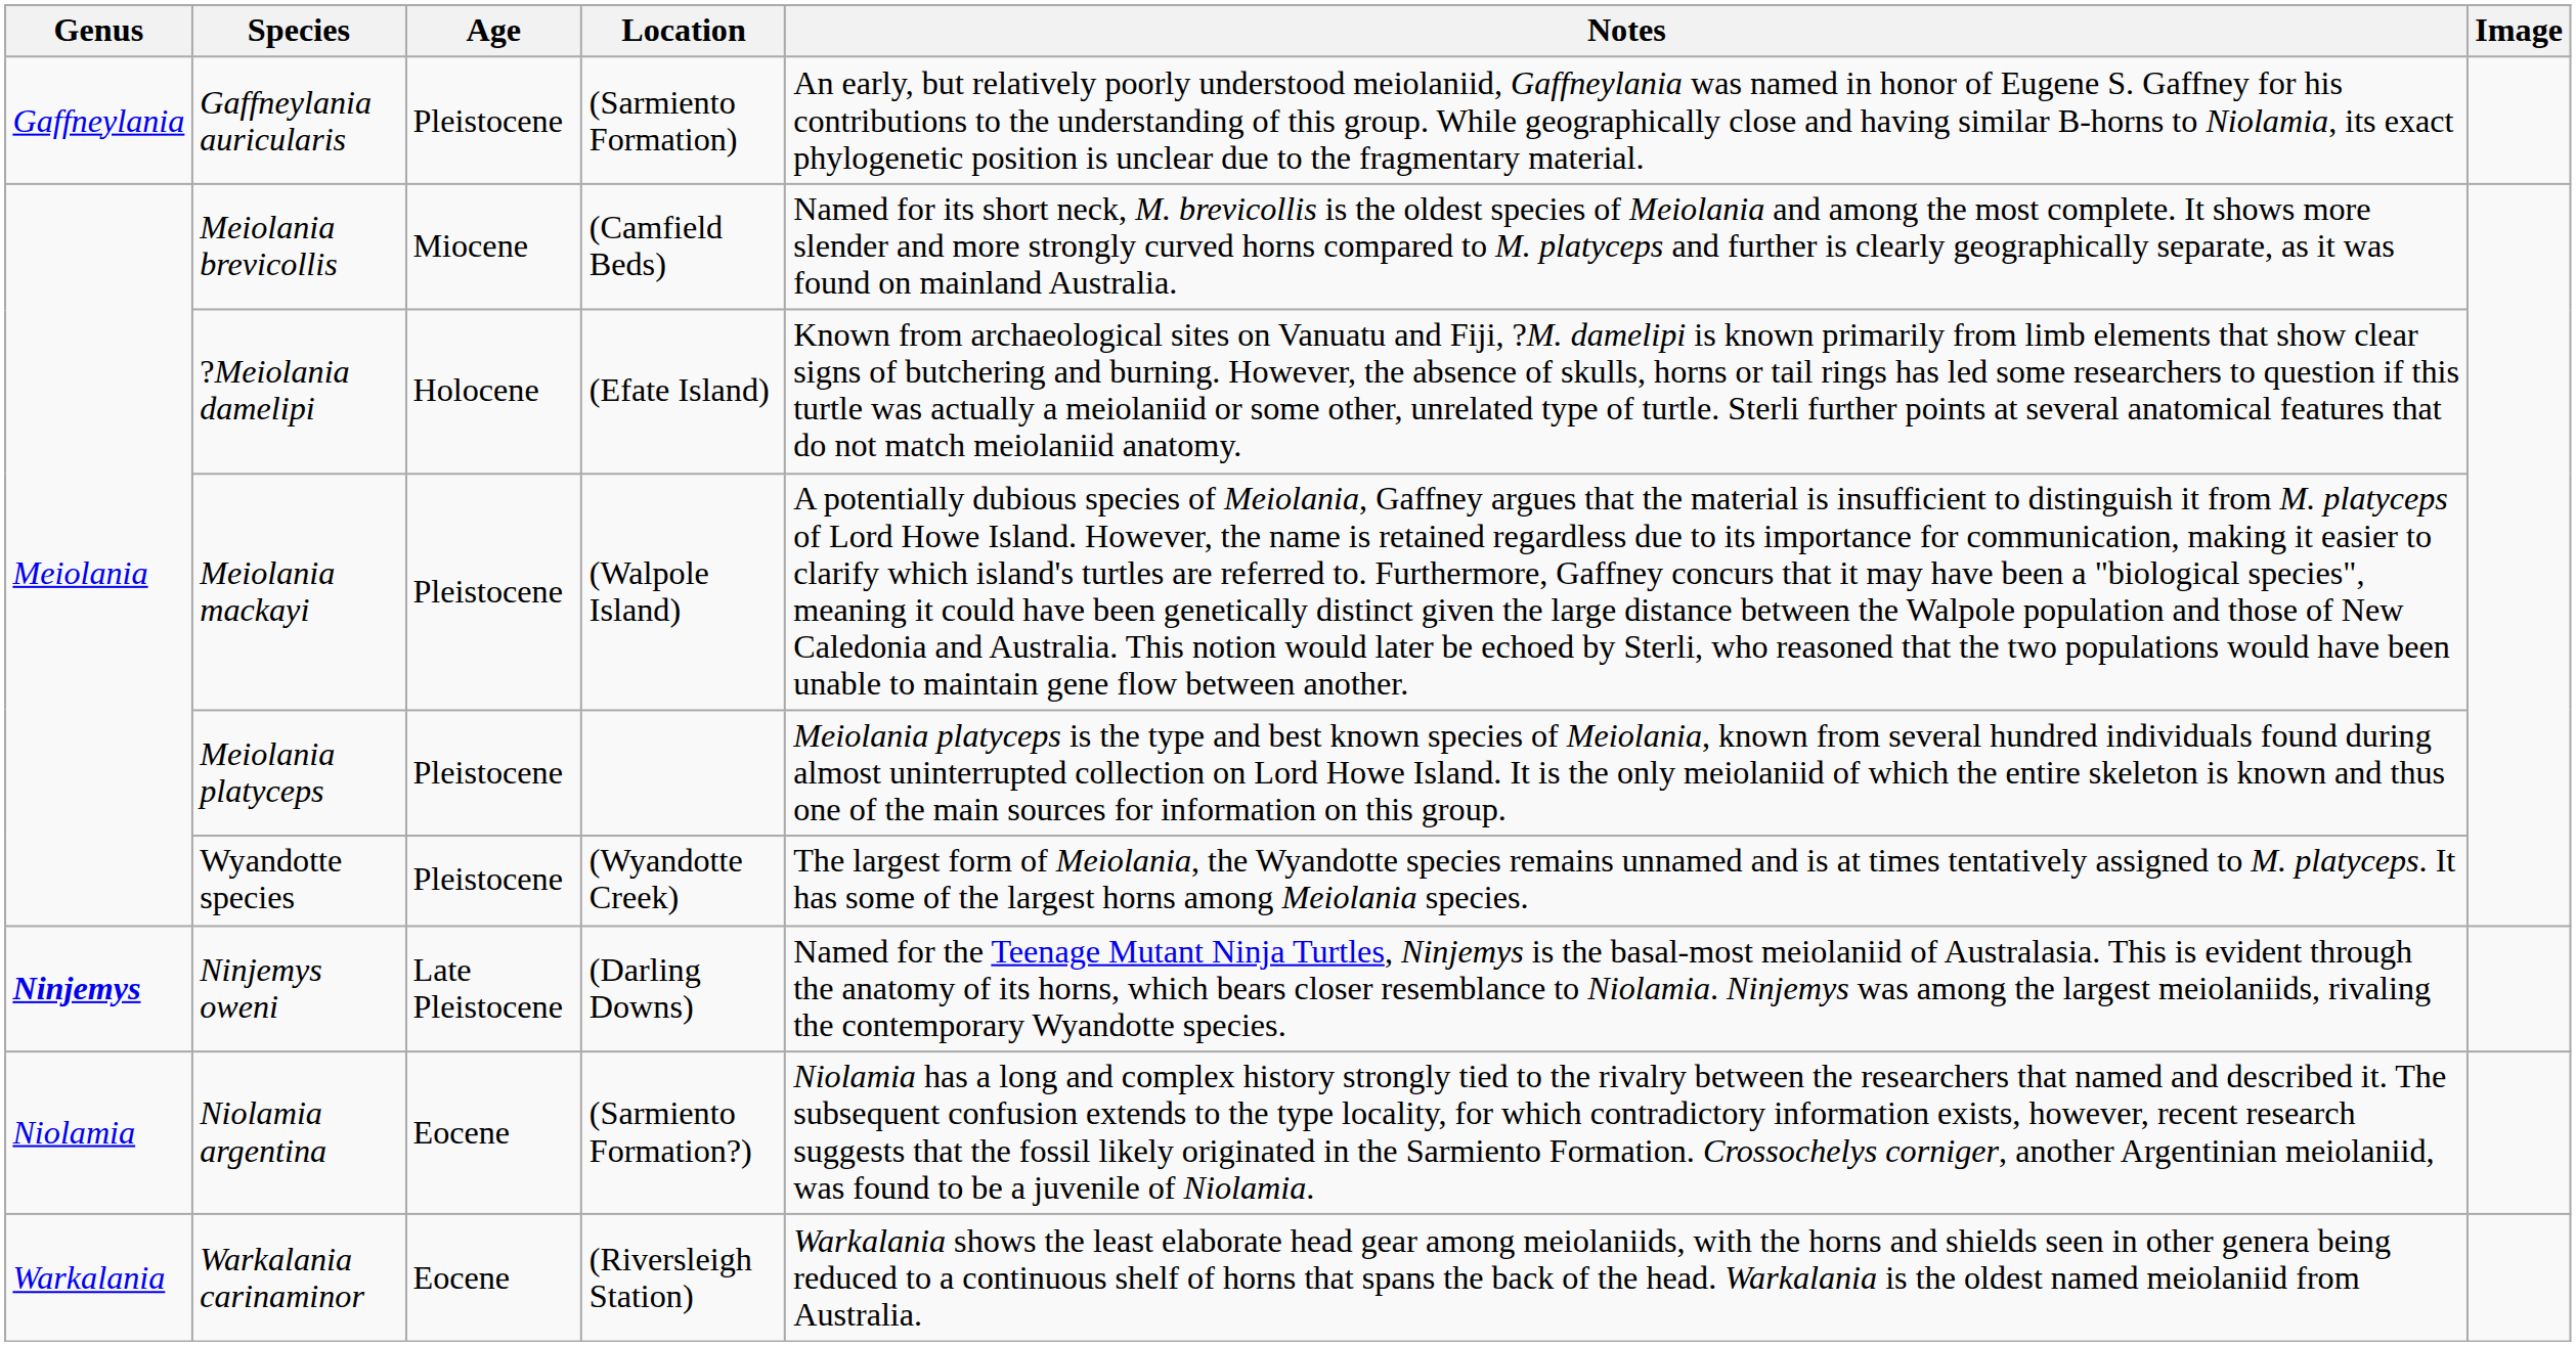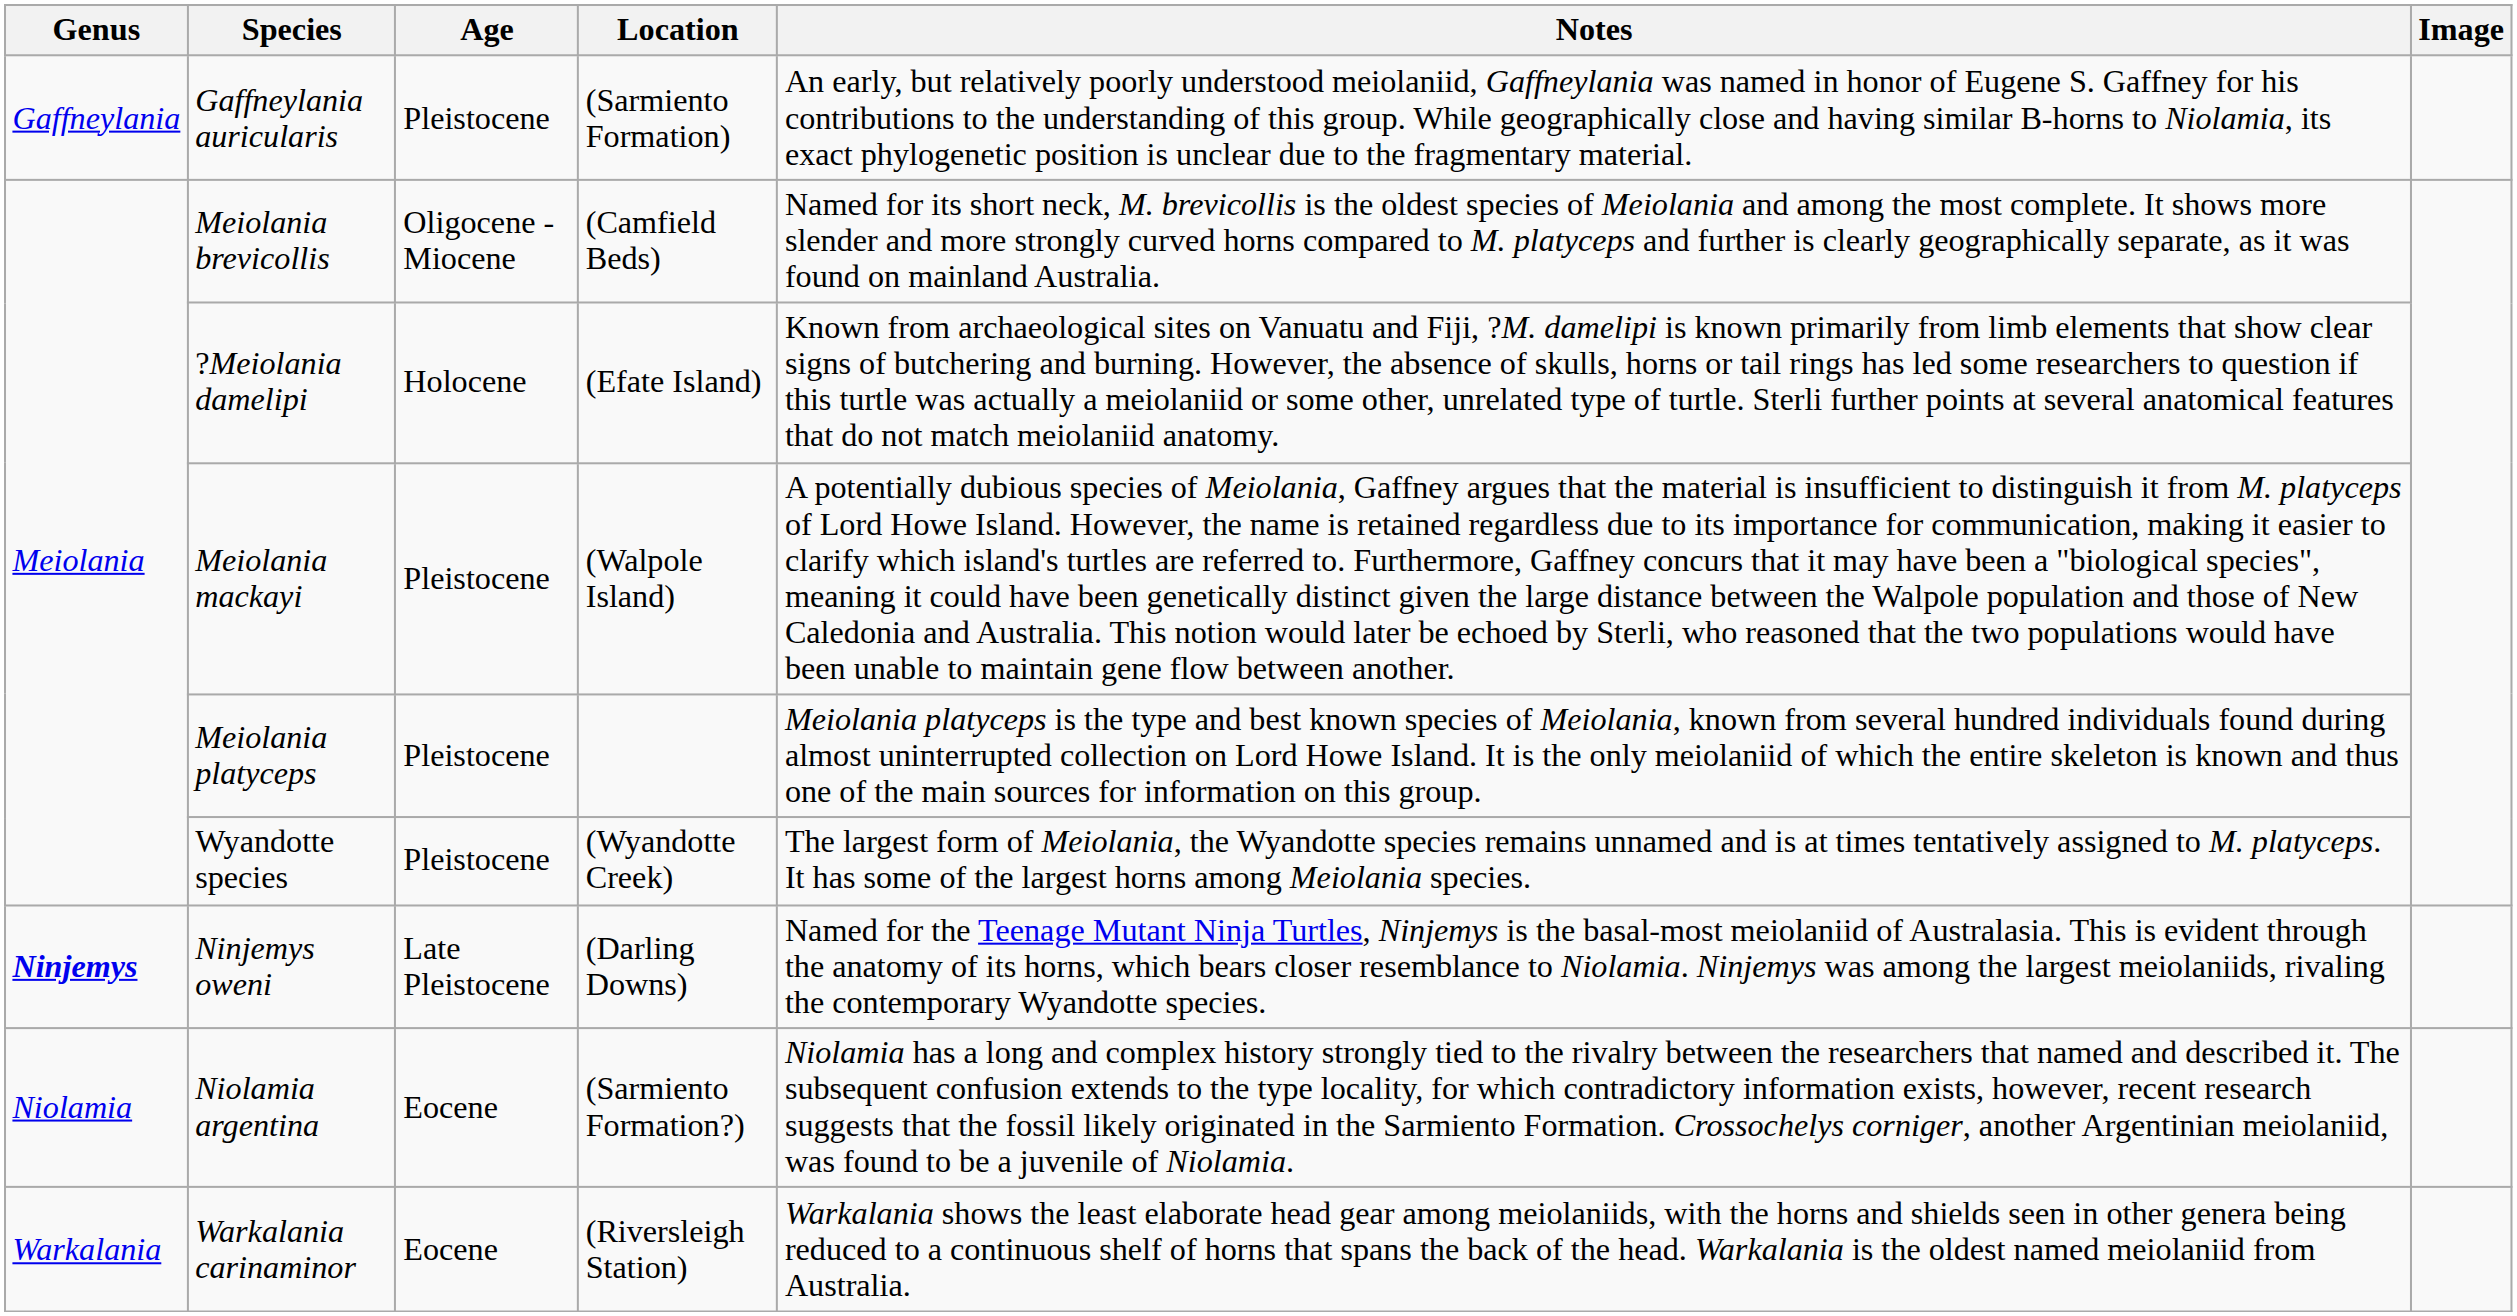 <table class="wikitable">
 <tr>
 <th>Genus</th>
 <th>Species</th>
 <th>Age</th>
 <th>Location</th>
 <th>Notes</th>
 <th>Image</th>
 </tr>
 <tr>
 <td><em><a href='#'>Gaffneylania</a></em></td>
 <td><em>Gaffneylania auricularis</em></td>
 <td>Pleistocene</td>
 <td> (Sarmiento Formation)</td>
 <td>An early, but relatively poorly understood meiolaniid, <em>Gaffneylania</em> was named in honor of Eugene S. Gaffney for his contributions to the understanding of this group. While geographically close and having similar B-horns to <em>Niolamia</em>, its exact phylogenetic position is unclear due to the fragmentary material.</td>
 <td></td>
 </tr>
 <tr>
 <td rowspan=5><br><em><a href='#'>Meiolania</a></em></td>
 <td><em>Meiolania brevicollis</em></td>
-<td>Miocene</td>
+<td>Oligocene - Miocene</td>
 <td> (Camfield Beds)</td>
 <td>Named for its short neck, <em>M. brevicollis</em> is the oldest species of <em>Meiolania</em> and among the most complete. It shows more slender and more strongly curved horns compared to <em>M. platyceps</em> and further is clearly geographically separate, as it was found on mainland Australia.</td>
 <td rowspan=5><br></td>
 </tr>
 <tr>
 <td>?<em>Meiolania damelipi</em></td>
 <td>Holocene</td>
 <td> (Efate Island)</td>
 <td>Known from archaeological sites on Vanuatu and Fiji, ?<em>M. damelipi</em> is known primarily from limb elements that show clear signs of butchering and burning. However, the absence of skulls, horns or tail rings has led some researchers to question if this turtle was actually a meiolaniid or some other, unrelated type of turtle. Sterli further points at several anatomical features that do not match meiolaniid anatomy.</td>
 </tr>
 <tr>
 <td><em>Meiolania mackayi</em></td>
 <td>Pleistocene</td>
 <td> (Walpole Island)</td>
 <td>A potentially dubious species of <em>Meiolania</em>, Gaffney argues that the material is insufficient to distinguish it from <em>M. platyceps</em> of Lord Howe Island. However, the name is retained regardless due to its importance for communication, making it easier to clarify which island's turtles are referred to. Furthermore, Gaffney concurs that it may have been a "biological species", meaning it could have been genetically distinct given the large distance between the Walpole population and those of New Caledonia and Australia. This notion would later be echoed by Sterli, who reasoned that the two populations would have been unable to maintain gene flow between another.</td>
 </tr>
 <tr>
 <td><em>Meiolania platyceps</em></td>
 <td>Pleistocene</td>
 <td></td>
 <td><em>Meiolania platyceps</em> is the type and best known species of <em>Meiolania</em>, known from several hundred individuals found during almost uninterrupted collection on Lord Howe Island. It is the only meiolaniid of which the entire skeleton is known and thus one of the main sources for information on this group.</td>
 </tr>
 <tr>
 <td>Wyandotte species</td>
 <td>Pleistocene</td>
 <td> (Wyandotte Creek)</td>
 <td>The largest form of <em>Meiolania</em>, the Wyandotte species remains unnamed and is at times tentatively assigned to <em>M. platyceps</em>. It has some of the largest horns among <em>Meiolania</em> species.</td>
 </tr>
 <tr>
 <td><strong><em><a href='#'>Ninjemys</a></em></strong></td>
 <td><em>Ninjemys oweni</em></td>
 <td>Late Pleistocene</td>
 <td> (Darling Downs)</td>
 <td>Named for the <a href='#'>Teenage Mutant Ninja Turtles</a>, <em>Ninjemys</em> is the basal-most meiolaniid of Australasia. This is evident through the anatomy of its horns, which bears closer resemblance to <em>Niolamia</em>. <em>Ninjemys</em> was among the largest meiolaniids, rivaling the contemporary Wyandotte species.</td>
 <td></td>
 </tr>
 <tr>
 <td><em><a href='#'>Niolamia</a></em></td>
 <td><em>Niolamia argentina</em></td>
 <td>Eocene</td>
 <td> (Sarmiento Formation?)</td>
 <td><em>Niolamia</em> has a long and complex history strongly tied to the rivalry between the researchers that named and described it. The subsequent confusion extends to the type locality, for which contradictory information exists, however, recent research suggests that the fossil likely originated in the Sarmiento Formation. <em>Crossochelys corniger</em>, another Argentinian meiolaniid, was found to be a juvenile of <em>Niolamia</em>.</td>
 <td></td>
 </tr>
 <tr>
 <td><em><a href='#'>Warkalania</a></em></td>
 <td><em>Warkalania carinaminor</em></td>
 <td>Eocene</td>
 <td> (Riversleigh Station)</td>
 <td><em>Warkalania</em> shows the least elaborate head gear among meiolaniids, with the horns and shields seen in other genera being reduced to a continuous shelf of horns that spans the back of the head. <em>Warkalania</em> is the oldest named meiolaniid from Australia.</td>
 <td></td>
 </tr>
 </table>
